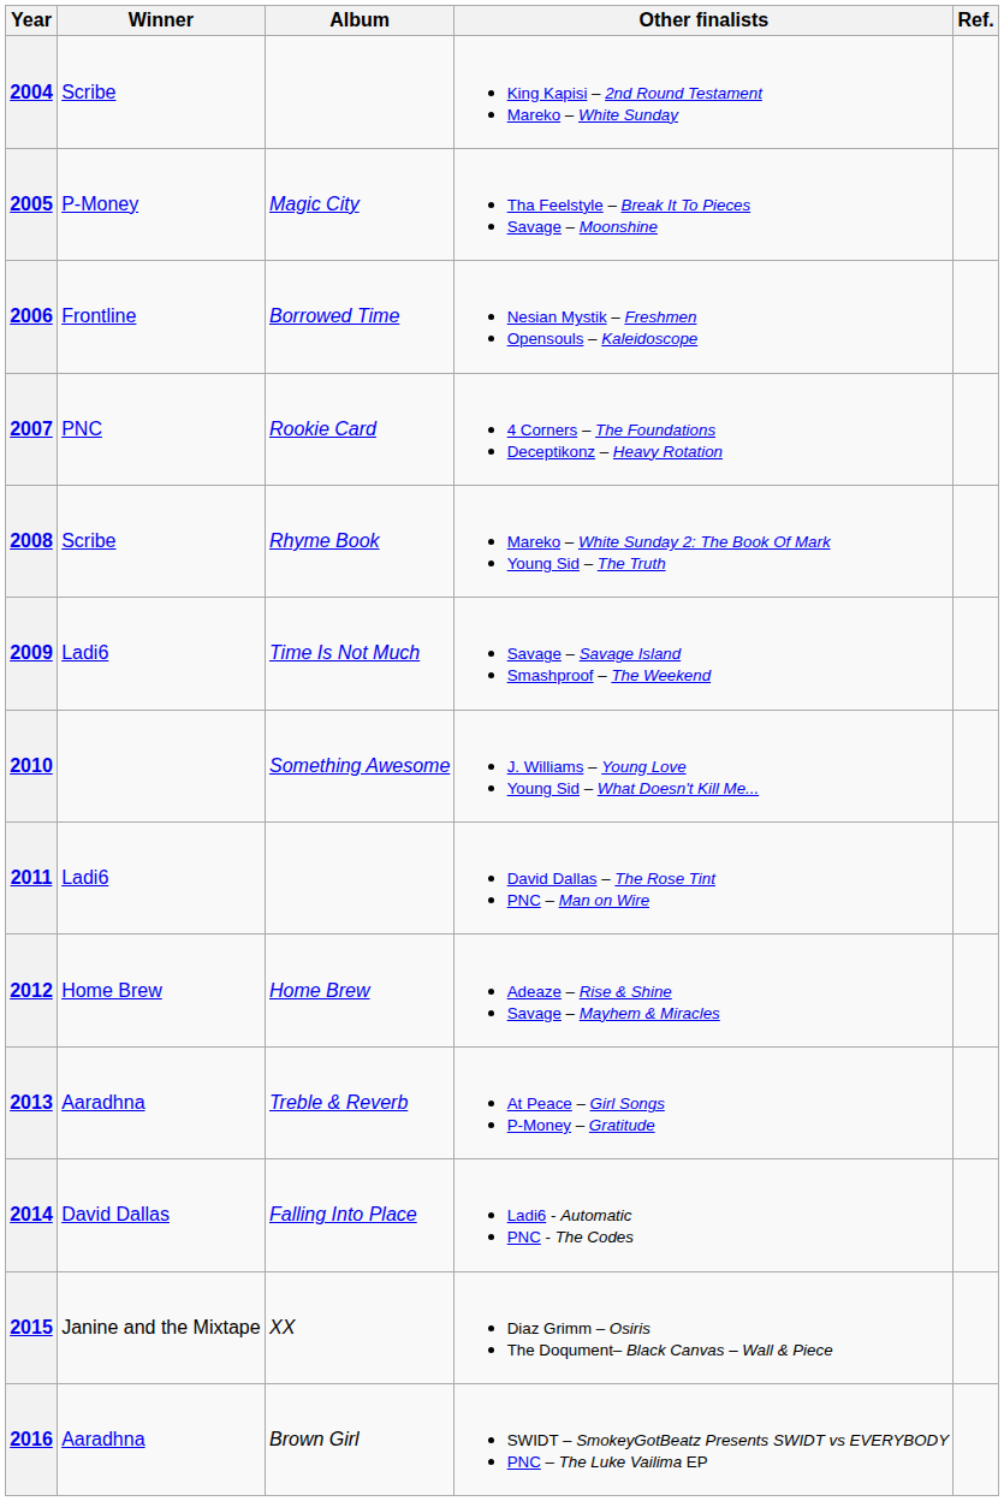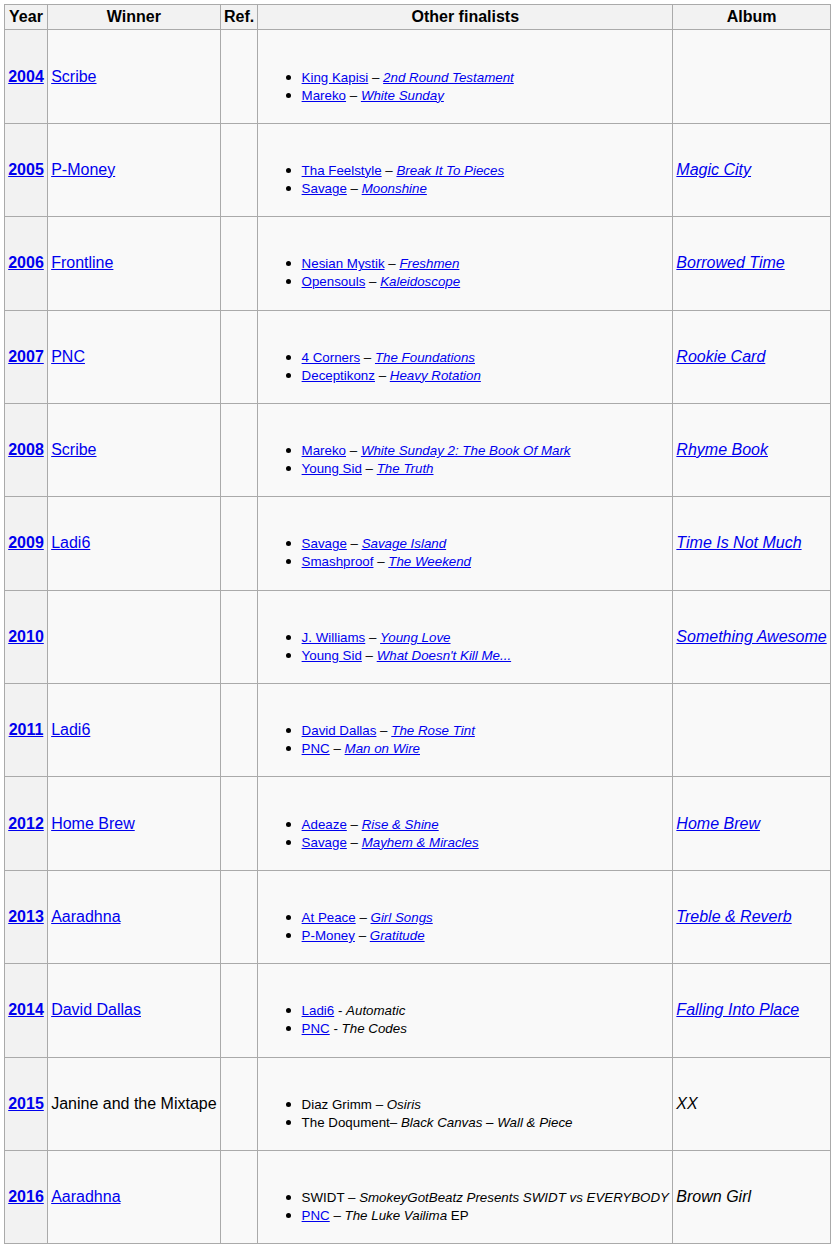 <table class="wikitable sortable">
 <tr>
 <th scope="col">Year</th>
 <th scope="col">Winner</th>
+<th scope="col" class=unsortable>Ref.</th>
+<th scope="col" class=unsortable>Other finalists</th>
 <th scope="col">Album</th>
-<th scope="col" class=unsortable>Other finalists</th>
-<th scope="col" class=unsortable>Ref.</th>
 </tr>
 <tr>
 <th scope="row"><a href='#'>2004</a></th>
 <td><a href='#'>Scribe</a></td>
+<td align="center"></td>
+<td><br><ul><li><small><a href='#'>King Kapisi</a> – <em><a href='#'>2nd Round Testament</a></em></small></li><li><small><a href='#'>Mareko</a> – <em><a href='#'>White Sunday</a></em></small></li></ul></td>
 <td><em></em></td>
-<td><br><ul><li><small><a href='#'>King Kapisi</a> – <em><a href='#'>2nd Round Testament</a></em></small></li><li><small><a href='#'>Mareko</a> – <em><a href='#'>White Sunday</a></em></small></li></ul></td>
-<td align="center"></td>
 </tr>
 <tr>
 <th scope="row"><a href='#'>2005</a></th>
 <td><a href='#'>P-Money</a></td>
+<td align="center"></td>
+<td><br><ul><li><small><a href='#'>Tha Feelstyle</a> – <em><a href='#'>Break It To Pieces</a></em></small></li><li><small><a href='#'>Savage</a> – <em><a href='#'>Moonshine</a></em></small></li></ul></td>
 <td><em><a href='#'>Magic City</a></em></td>
-<td><br><ul><li><small><a href='#'>Tha Feelstyle</a> – <em><a href='#'>Break It To Pieces</a></em></small></li><li><small><a href='#'>Savage</a> – <em><a href='#'>Moonshine</a></em></small></li></ul></td>
-<td align="center"></td>
 </tr>
 <tr>
 <th scope="row"><a href='#'>2006</a></th>
 <td><a href='#'>Frontline</a></td>
+<td align="center"></td>
+<td><br><ul><li><small><a href='#'>Nesian Mystik</a> – <em><a href='#'>Freshmen</a></em></small></li><li><small><a href='#'>Opensouls</a> – <em><a href='#'>Kaleidoscope</a></em></small></li></ul></td>
 <td><em><a href='#'>Borrowed Time</a></em></td>
-<td><br><ul><li><small><a href='#'>Nesian Mystik</a> – <em><a href='#'>Freshmen</a></em></small></li><li><small><a href='#'>Opensouls</a> – <em><a href='#'>Kaleidoscope</a></em></small></li></ul></td>
-<td align="center"></td>
 </tr>
 <tr>
 <th scope="row"><a href='#'>2007</a></th>
 <td><a href='#'>PNC</a></td>
+<td align="center"></td>
+<td><br><ul><li><small><a href='#'>4 Corners</a> – <em><a href='#'>The Foundations</a></em></small></li><li><small><a href='#'>Deceptikonz</a> – <em><a href='#'>Heavy Rotation</a></em></small></li></ul></td>
 <td><em><a href='#'>Rookie Card</a></em></td>
-<td><br><ul><li><small><a href='#'>4 Corners</a> – <em><a href='#'>The Foundations</a></em></small></li><li><small><a href='#'>Deceptikonz</a> – <em><a href='#'>Heavy Rotation</a></em></small></li></ul></td>
-<td align="center"></td>
 </tr>
 <tr>
 <th scope="row"><a href='#'>2008</a></th>
 <td><a href='#'>Scribe</a></td>
+<td align="center"></td>
+<td><br><ul><li><small><a href='#'>Mareko</a> – <em><a href='#'>White Sunday 2: The Book Of Mark</a></em></small></li><li><small><a href='#'>Young Sid</a> – <em><a href='#'>The Truth</a></em></small></li></ul></td>
 <td><em><a href='#'>Rhyme Book</a></em></td>
-<td><br><ul><li><small><a href='#'>Mareko</a> – <em><a href='#'>White Sunday 2: The Book Of Mark</a></em></small></li><li><small><a href='#'>Young Sid</a> – <em><a href='#'>The Truth</a></em></small></li></ul></td>
-<td align="center"></td>
 </tr>
 <tr>
 <th scope="row"><a href='#'>2009</a></th>
 <td><a href='#'>Ladi6</a></td>
+<td align="center"></td>
+<td><br><ul><li><small><a href='#'>Savage</a> – <em><a href='#'>Savage Island</a></em></small></li><li><small><a href='#'>Smashproof</a> – <em><a href='#'>The Weekend</a></em></small></li></ul></td>
 <td><em><a href='#'>Time Is Not Much</a></em></td>
-<td><br><ul><li><small><a href='#'>Savage</a> – <em><a href='#'>Savage Island</a></em></small></li><li><small><a href='#'>Smashproof</a> – <em><a href='#'>The Weekend</a></em></small></li></ul></td>
-<td align="center"></td>
 </tr>
 <tr>
 <th scope="row"><a href='#'>2010</a></th>
 <td></td>
+<td align="center"></td>
+<td><br><ul><li><small><a href='#'>J. Williams</a> – <em><a href='#'>Young Love</a></em></small></li><li><small><a href='#'>Young Sid</a> – <em><a href='#'>What Doesn't Kill Me...</a></em></small></li></ul></td>
 <td><em><a href='#'>Something Awesome</a></em></td>
-<td><br><ul><li><small><a href='#'>J. Williams</a> – <em><a href='#'>Young Love</a></em></small></li><li><small><a href='#'>Young Sid</a> – <em><a href='#'>What Doesn't Kill Me...</a></em></small></li></ul></td>
-<td align="center"></td>
 </tr>
 <tr>
 <th scope="row"><a href='#'>2011</a></th>
 <td><a href='#'>Ladi6</a></td>
+<td align="center"></td>
+<td><br><ul><li><small><a href='#'>David Dallas</a> – <em><a href='#'>The Rose Tint</a></em></small></li><li><small><a href='#'>PNC</a> – <em><a href='#'>Man on Wire</a></em></small></li></ul></td>
 <td><em></em></td>
-<td><br><ul><li><small><a href='#'>David Dallas</a> – <em><a href='#'>The Rose Tint</a></em></small></li><li><small><a href='#'>PNC</a> – <em><a href='#'>Man on Wire</a></em></small></li></ul></td>
-<td align="center"></td>
 </tr>
 <tr>
 <th scope="row"><a href='#'>2012</a></th>
 <td><a href='#'>Home Brew</a></td>
+<td align="center"></td>
+<td><br><ul><li><small><a href='#'>Adeaze</a> – <em><a href='#'>Rise & Shine</a></em></small></li><li><small><a href='#'>Savage</a> – <em><a href='#'>Mayhem & Miracles</a></em></small></li></ul></td>
 <td><em><a href='#'>Home Brew</a></em></td>
-<td><br><ul><li><small><a href='#'>Adeaze</a> – <em><a href='#'>Rise & Shine</a></em></small></li><li><small><a href='#'>Savage</a> – <em><a href='#'>Mayhem & Miracles</a></em></small></li></ul></td>
-<td align="center"></td>
 </tr>
 <tr>
 <th scope="row"><a href='#'>2013</a></th>
 <td><a href='#'>Aaradhna</a></td>
+<td align="center"></td>
+<td><br><ul><li><small><a href='#'>At Peace</a> – <em><a href='#'>Girl Songs</a></em></small></li><li><small><a href='#'>P-Money</a> – <em><a href='#'>Gratitude</a></em></small></li></ul></td>
 <td><em><a href='#'>Treble & Reverb</a></em></td>
-<td><br><ul><li><small><a href='#'>At Peace</a> – <em><a href='#'>Girl Songs</a></em></small></li><li><small><a href='#'>P-Money</a> – <em><a href='#'>Gratitude</a></em></small></li></ul></td>
-<td align="center"></td>
 </tr>
 <tr>
 <th scope="row"><a href='#'>2014</a></th>
 <td><a href='#'>David Dallas</a></td>
+<td align="center"></td>
+<td><br><ul><li><small><a href='#'>Ladi6</a> - <em>Automatic</em></small></li><li><small><a href='#'>PNC</a> - <em>The Codes</em></small></li></ul></td>
 <td><em><a href='#'>Falling Into Place</a></em></td>
-<td><br><ul><li><small><a href='#'>Ladi6</a> - <em>Automatic</em></small></li><li><small><a href='#'>PNC</a> - <em>The Codes</em></small></li></ul></td>
-<td align="center"></td>
 </tr>
 <tr>
 <th scope="row"><a href='#'>2015</a></th>
 <td>Janine and the Mixtape</td>
+<td align="center"></td>
+<td><br><ul><li><small>Diaz Grimm – <em>Osiris</em></small></li><li><small>The Doqument– <em>Black Canvas – Wall & Piece</em></small></li></ul></td>
 <td><em>XX</em></td>
-<td><br><ul><li><small>Diaz Grimm – <em>Osiris</em></small></li><li><small>The Doqument– <em>Black Canvas – Wall & Piece</em></small></li></ul></td>
-<td align="center"></td>
 </tr>
 <tr>
 <th scope="row"><a href='#'>2016</a></th>
 <td><a href='#'>Aaradhna</a></td>
+<td align="center"></td>
+<td><br><ul><li><small>SWIDT – <em>SmokeyGotBeatz Presents SWIDT vs EVERYBODY</em></small></li><li><small><a href='#'>PNC</a> – <em>The Luke Vailima</em> EP</small></li></ul></td>
 <td><em>Brown Girl</em></td>
-<td><br><ul><li><small>SWIDT – <em>SmokeyGotBeatz Presents SWIDT vs EVERYBODY</em></small></li><li><small><a href='#'>PNC</a> – <em>The Luke Vailima</em> EP</small></li></ul></td>
-<td align="center"></td>
 </tr>
 </table>
